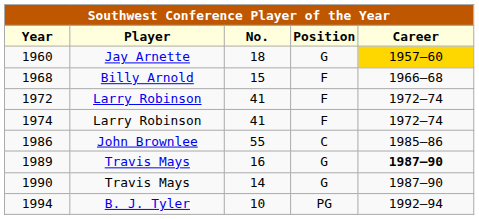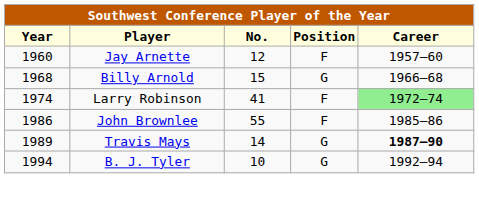 <table class="wikitable" style="text-align:center">
 <tr>
 <td colspan="5" style= "background: #BF5700; color:white"><strong>Southwest Conference Player of the Year</strong></td>
 </tr>
 <tr>
 <th style="width:60px; background: #ffffdd;">Year</th>
 <th style="width:150px; background: #ffffdd;">Player</th>
 <th style="width:60px; background: #ffffdd;">No.</th>
 <th style="width:60px; background: #ffffdd;">Position</th>
 <th style="width:110px; background: #ffffdd;">Career</th>
 </tr>
 <tr>
 <td>1960</td>
 <td><a href='#'>Jay Arnette</a></td>
-<td>18</td>
-<td>G</td>
-<td style="background: gold;">1957–60</td>
+<td>12</td>
+<td>F</td>
+<td>1957–60</td>
 </tr>
 <tr>
 <td>1968</td>
 <td><a href='#'>Billy Arnold</a></td>
 <td>15</td>
-<td>F</td>
+<td>G</td>
 <td>1966–68</td>
-</tr>
-<tr>
-<td>1972</td>
-<td><a href='#'>Larry Robinson</a></td>
-<td>41</td>
-<td>F</td>
-<td>1972–74</td>
 </tr>
 <tr>
 <td>1974</td>
 <td>Larry Robinson</td>
 <td>41</td>
 <td>F</td>
-<td>1972–74</td>
+<td style="background: lightgreen;">1972–74</td>
 </tr>
 <tr>
 <td>1986</td>
 <td><a href='#'>John Brownlee</a></td>
 <td>55</td>
-<td>C</td>
+<td>F</td>
 <td>1985–86</td>
 </tr>
 <tr>
 <td>1989</td>
 <td><a href='#'>Travis Mays</a></td>
-<td>16</td>
+<td>14</td>
 <td>G</td>
 <td><strong>1987–90</strong></td>
-</tr>
-<tr>
-<td>1990</td>
-<td>Travis Mays</td>
-<td>14</td>
-<td>G</td>
-<td>1987–90</td>
 </tr>
 <tr>
 <td>1994</td>
 <td><a href='#'>B. J. Tyler</a></td>
 <td>10</td>
-<td>PG</td>
+<td>G</td>
 <td>1992–94</td>
 </tr>
 </table>
